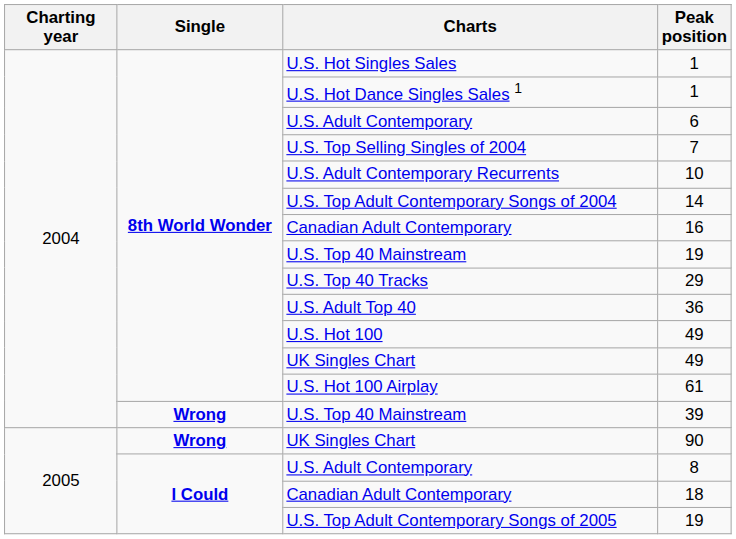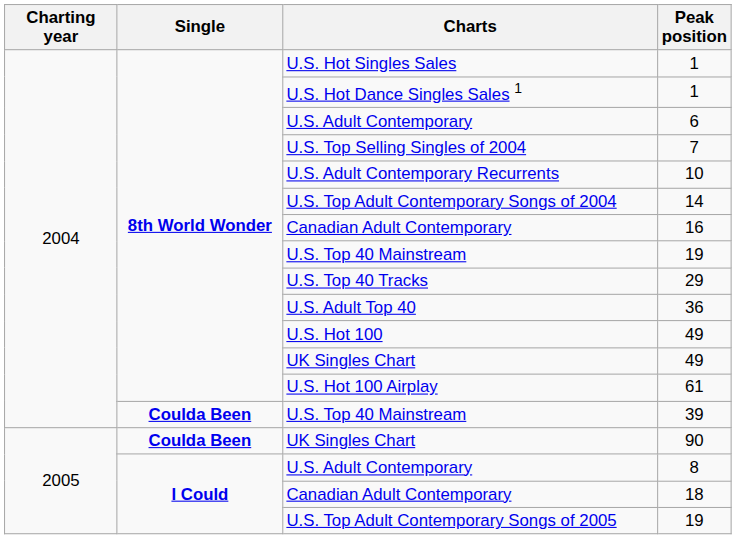 <table class="wikitable">
 <tr>
 <th align="left">Charting year</th>
 <th align="left">Single</th>
 <th align="left">Charts</th>
 <th align="left">Peak<br>position</th>
 </tr>
 <tr>
 <td rowspan="14" width="100" align="center">2004</td>
 <td rowspan="13" width="150" align="center"><strong><a href='#'>8th World Wonder</a></strong></td>
 <td align="left" width="350"><a href='#'>U.S. Hot Singles Sales</a></td>
 <td align="center">1</td>
 </tr>
 <tr>
 <td align="left"><a href='#'>U.S. Hot Dance Singles Sales</a> <sup>1</sup></td>
 <td align="center">1</td>
 </tr>
 <tr>
 <td align="left"><a href='#'>U.S. Adult Contemporary</a></td>
 <td align="center">6</td>
 </tr>
 <tr>
 <td align="left"><a href='#'>U.S. Top Selling Singles of 2004</a></td>
 <td align="center">7</td>
 </tr>
 <tr>
 <td align="left"><a href='#'>U.S. Adult Contemporary Recurrents</a></td>
 <td align="center">10</td>
 </tr>
 <tr>
 <td align="left"><a href='#'>U.S. Top Adult Contemporary Songs of 2004</a></td>
 <td align="center">14</td>
 </tr>
 <tr>
 <td align="left"><a href='#'>Canadian Adult Contemporary</a></td>
 <td align="center">16</td>
 </tr>
 <tr>
 <td align="left"><a href='#'>U.S. Top 40 Mainstream</a></td>
 <td align="center">19</td>
 </tr>
 <tr>
 <td align="left"><a href='#'>U.S. Top 40 Tracks</a></td>
 <td align="center">29</td>
 </tr>
 <tr>
 <td align="left"><a href='#'>U.S. Adult Top 40</a></td>
 <td align="center">36</td>
 </tr>
 <tr>
 <td align="left"><a href='#'>U.S. Hot 100</a></td>
 <td align="center">49</td>
 </tr>
 <tr>
 <td align="left"><a href='#'>UK Singles Chart</a></td>
 <td align="center">49</td>
 </tr>
 <tr>
 <td align="left"><a href='#'>U.S. Hot 100 Airplay</a></td>
 <td align="center">61</td>
 </tr>
 <tr>
-<td align="center"><strong><a href='#'>Wrong</a></strong></td>
+<td align="center"><strong><a href='#'>Coulda Been</a></strong></td>
 <td align="left"><a href='#'>U.S. Top 40 Mainstream</a></td>
 <td align="center">39</td>
 </tr>
 <tr>
 <td rowspan="4" align="center">2005</td>
-<td align="center"><strong><a href='#'>Wrong</a></strong></td>
+<td align="center"><strong><a href='#'>Coulda Been</a></strong></td>
 <td align="left"><a href='#'>UK Singles Chart</a></td>
 <td align="center">90</td>
 </tr>
 <tr>
 <td rowspan="3" align="center"><strong><a href='#'>I Could</a></strong></td>
 <td align="left"><a href='#'>U.S. Adult Contemporary</a></td>
 <td align="center">8</td>
 </tr>
 <tr>
 <td align="left"><a href='#'>Canadian Adult Contemporary</a></td>
 <td align="center">18</td>
 </tr>
 <tr>
 <td align="left"><a href='#'>U.S. Top Adult Contemporary Songs of 2005</a></td>
 <td align="center">19</td>
 </tr>
 </table>
